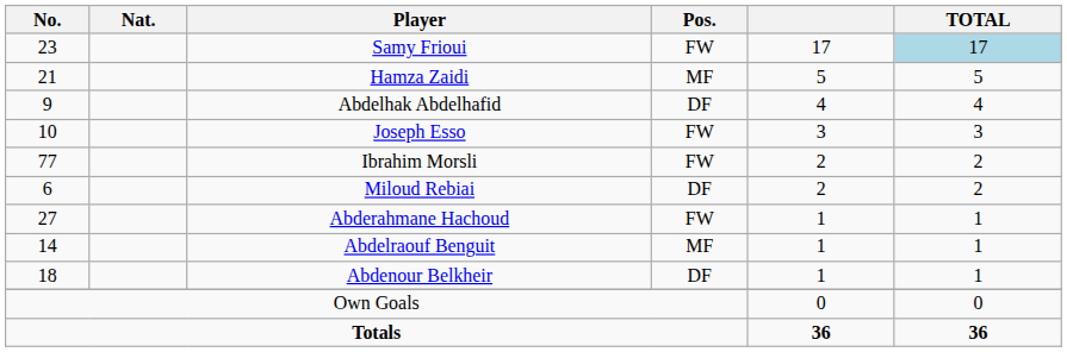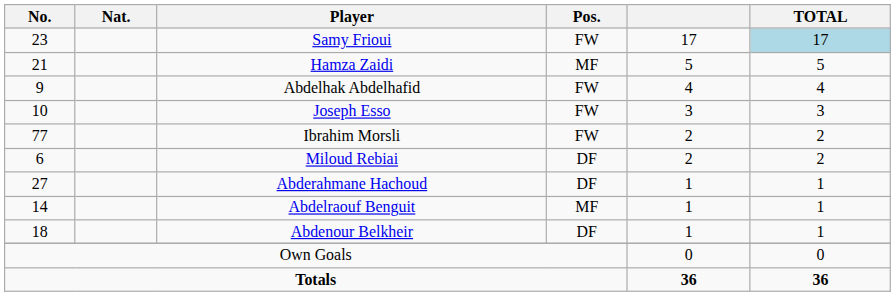 <table class="wikitable sortable alternance"  style="font-size:85%; text-align:center; line-height:14px; width:60%;">
 <tr>
 <th width=10>No.</th>
 <th width=10>Nat.</th>
 <th width=140>Player</th>
 <th width=10>Pos.</th>
 <th width=40></th>
 <th width=10>TOTAL</th>
 </tr>
 <tr>
 <td>23</td>
 <td></td>
 <td><a href='#'>Samy Frioui</a></td>
 <td>FW</td>
 <td>17</td>
 <td style="background: lightblue;">17</td>
 </tr>
 <tr>
 <td>21</td>
 <td></td>
 <td><a href='#'>Hamza Zaidi</a></td>
 <td>MF</td>
 <td>5</td>
 <td>5</td>
 </tr>
 <tr>
 <td>9</td>
 <td></td>
 <td>Abdelhak Abdelhafid</td>
-<td>DF</td>
+<td>FW</td>
 <td>4</td>
 <td>4</td>
 </tr>
 <tr>
 <td>10</td>
 <td></td>
 <td><a href='#'>Joseph Esso</a></td>
 <td>FW</td>
 <td>3</td>
 <td>3</td>
 </tr>
 <tr>
 <td>77</td>
 <td></td>
 <td>Ibrahim Morsli</td>
 <td>FW</td>
 <td>2</td>
 <td>2</td>
 </tr>
 <tr>
 <td>6</td>
 <td></td>
 <td><a href='#'>Miloud Rebiai</a></td>
 <td>DF</td>
 <td>2</td>
 <td>2</td>
 </tr>
 <tr>
 <td>27</td>
 <td></td>
 <td><a href='#'>Abderahmane Hachoud</a></td>
-<td>FW</td>
+<td>DF</td>
 <td>1</td>
 <td>1</td>
 </tr>
 <tr>
 <td>14</td>
 <td></td>
 <td><a href='#'>Abdelraouf Benguit</a></td>
 <td>MF</td>
 <td>1</td>
 <td>1</td>
 </tr>
 <tr>
 <td>18</td>
 <td></td>
 <td><a href='#'>Abdenour Belkheir</a></td>
 <td>DF</td>
 <td>1</td>
 <td>1</td>
 </tr>
 <tr>
 </tr>
 <tr class="sortbottom">
 <td colspan="4">Own Goals</td>
 <td>0</td>
 <td>0</td>
 </tr>
 <tr class="sortbottom">
 <td colspan="4"><strong>Totals</strong></td>
 <td><strong>36</strong></td>
 <td><strong>36</strong></td>
 </tr>
 </table>
